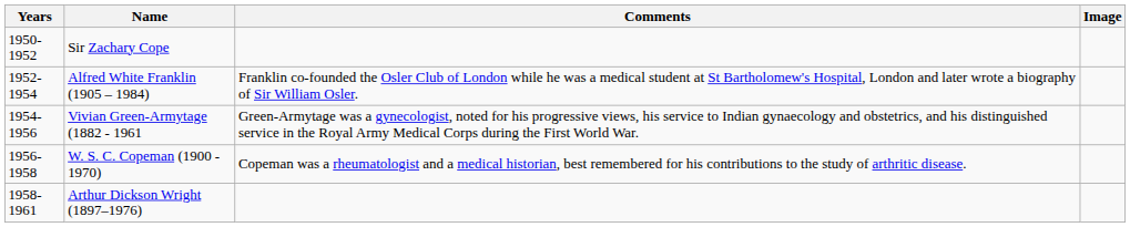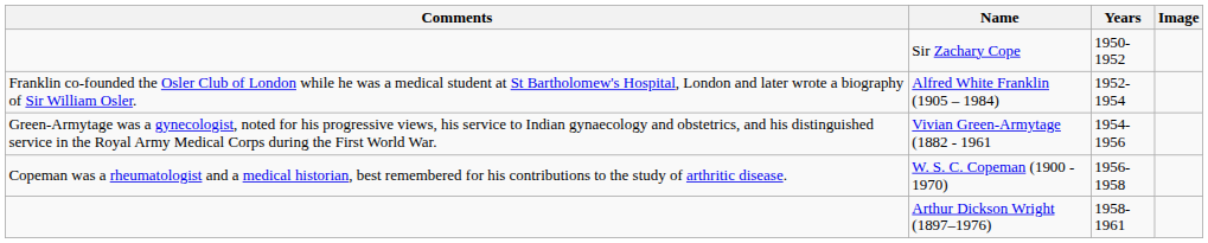 <table class="wikitable">
 <tr>
+<th>Comments</th>
+<th>Name</th>
 <th>Years</th>
-<th>Name</th>
-<th>Comments</th>
 <th>Image</th>
 </tr>
 <tr>
+<td></td>
+<td>Sir <a href='#'>Zachary Cope</a></td>
 <td>1950-1952</td>
-<td>Sir <a href='#'>Zachary Cope</a></td>
-<td></td>
 <td></td>
 </tr>
 <tr>
+<td>Franklin co-founded the <a href='#'>Osler Club of London</a> while he was a medical student at <a href='#'>St Bartholomew's Hospital</a>, London and later wrote a biography of <a href='#'>Sir William Osler</a>.</td>
+<td><a href='#'>Alfred White Franklin</a> (1905 – 1984)</td>
 <td>1952-1954</td>
-<td><a href='#'>Alfred White Franklin</a> (1905 – 1984)</td>
-<td>Franklin co-founded the <a href='#'>Osler Club of London</a> while he was a medical student at <a href='#'>St Bartholomew's Hospital</a>, London and later wrote a biography of <a href='#'>Sir William Osler</a>.</td>
 <td></td>
 </tr>
 <tr>
+<td>Green-Armytage was a <a href='#'>gynecologist</a>, noted for his progressive views, his service to Indian gynaecology and obstetrics, and his distinguished service in the Royal Army Medical Corps during the First World War.</td>
+<td><a href='#'>Vivian Green-Armytage</a> (1882 - 1961</td>
 <td>1954-1956</td>
-<td><a href='#'>Vivian Green-Armytage</a> (1882 - 1961</td>
-<td>Green-Armytage was a <a href='#'>gynecologist</a>, noted for his progressive views, his service to Indian gynaecology and obstetrics, and his distinguished service in the Royal Army Medical Corps during the First World War.</td>
 <td></td>
 </tr>
 <tr>
+<td>Copeman was a <a href='#'>rheumatologist</a> and a <a href='#'>medical historian</a>, best remembered for his contributions to the study of <a href='#'>arthritic disease</a>.</td>
+<td><a href='#'>W. S. C. Copeman</a> (1900 - 1970)</td>
 <td>1956-1958</td>
-<td><a href='#'>W. S. C. Copeman</a> (1900 - 1970)</td>
-<td>Copeman was a <a href='#'>rheumatologist</a> and a <a href='#'>medical historian</a>, best remembered for his contributions to the study of <a href='#'>arthritic disease</a>.</td>
 <td></td>
 </tr>
 <tr>
+<td></td>
+<td><a href='#'>Arthur Dickson Wright</a>  (1897–1976)</td>
 <td>1958-1961</td>
-<td><a href='#'>Arthur Dickson Wright</a>  (1897–1976)</td>
-<td></td>
 <td></td>
 </tr>
 </table>
